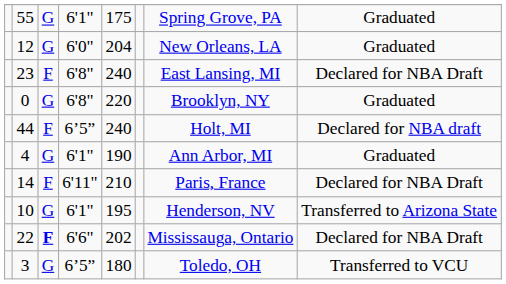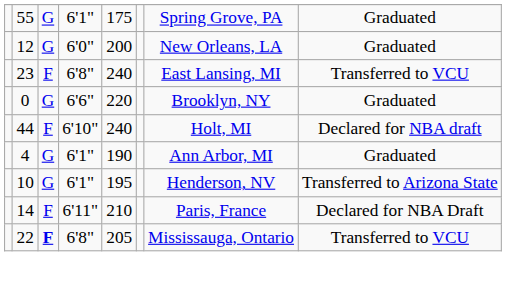 <table class="wikitable sortable" style="text-align: center">
 <tr align="center">
 </tr>
 <tr>
 <td></td>
 <td>55</td>
 <td><a href='#'>G</a></td>
 <td>6'1"</td>
 <td>175</td>
 <td></td>
 <td><a href='#'>Spring Grove, PA</a></td>
 <td>Graduated</td>
 </tr>
 <tr>
 <td></td>
 <td>12</td>
 <td><a href='#'>G</a></td>
 <td>6'0"</td>
-<td>204</td>
+<td>200</td>
 <td></td>
 <td><a href='#'>New Orleans, LA</a></td>
 <td>Graduated</td>
 </tr>
 <tr>
 <td></td>
 <td>23</td>
 <td><a href='#'>F</a></td>
 <td>6'8"</td>
 <td>240</td>
 <td></td>
 <td><a href='#'>East Lansing, MI</a></td>
-<td>Declared for NBA Draft</td>
+<td>Transferred to <a href='#'>VCU</a></td>
 </tr>
 <tr>
 <td></td>
 <td>0</td>
 <td><a href='#'>G</a></td>
-<td>6'8"</td>
+<td>6'6"</td>
 <td>220</td>
 <td></td>
 <td><a href='#'>Brooklyn, NY</a></td>
 <td>Graduated</td>
 </tr>
 <tr>
 <td></td>
 <td>44</td>
 <td><a href='#'>F</a></td>
-<td>6’5”</td>
+<td>6'10"</td>
 <td>240</td>
 <td></td>
 <td><a href='#'>Holt, MI</a></td>
 <td>Declared for <a href='#'>NBA draft</a></td>
 </tr>
 <tr>
 <td></td>
 <td>4</td>
 <td><a href='#'>G</a></td>
 <td>6'1"</td>
 <td>190</td>
 <td></td>
 <td><a href='#'>Ann Arbor, MI</a></td>
 <td>Graduated</td>
 </tr>
 <tr>
 <td></td>
+<td>10</td>
+<td><a href='#'>G</a></td>
+<td>6'1"</td>
+<td>195</td>
+<td></td>
+<td><a href='#'>Henderson, NV</a></td>
+<td>Transferred to <a href='#'>Arizona State</a></td>
+</tr>
+<tr>
+<td></td>
 <td>14</td>
 <td><a href='#'>F</a></td>
 <td>6'11"</td>
 <td>210</td>
 <td></td>
 <td><a href='#'>Paris, France</a></td>
 <td>Declared for NBA Draft</td>
 </tr>
 <tr>
 <td></td>
-<td>10</td>
-<td><a href='#'>G</a></td>
-<td>6'1"</td>
-<td>195</td>
-<td></td>
-<td><a href='#'>Henderson, NV</a></td>
-<td>Transferred to <a href='#'>Arizona State</a></td>
-</tr>
-<tr>
-<td></td>
 <td>22</td>
 <td><strong><a href='#'>F</a></strong></td>
-<td>6'6"</td>
-<td>202</td>
+<td>6'8"</td>
+<td>205</td>
 <td></td>
 <td><a href='#'>Mississauga, Ontario</a></td>
-<td>Declared for NBA Draft</td>
-</tr>
-<tr>
-<td></td>
-<td>3</td>
-<td><a href='#'>G</a></td>
-<td>6’5”</td>
-<td>180</td>
-<td></td>
-<td><a href='#'>Toledo, OH</a></td>
-<td>Transferred to VCU</td>
+<td>Transferred to <a href='#'>VCU</a></td>
 </tr>
 </table>
